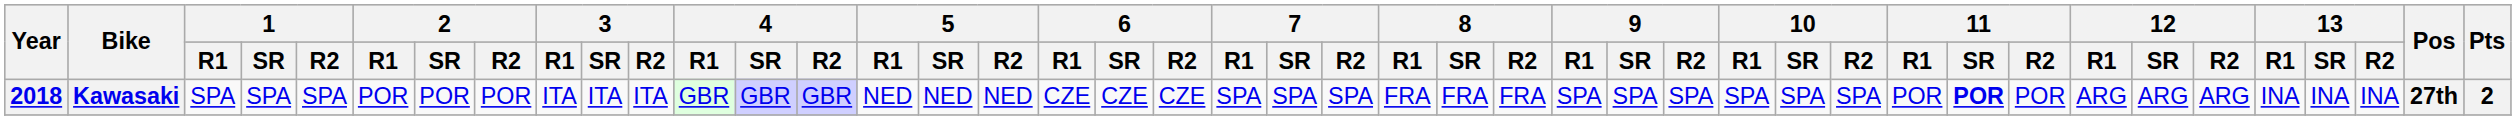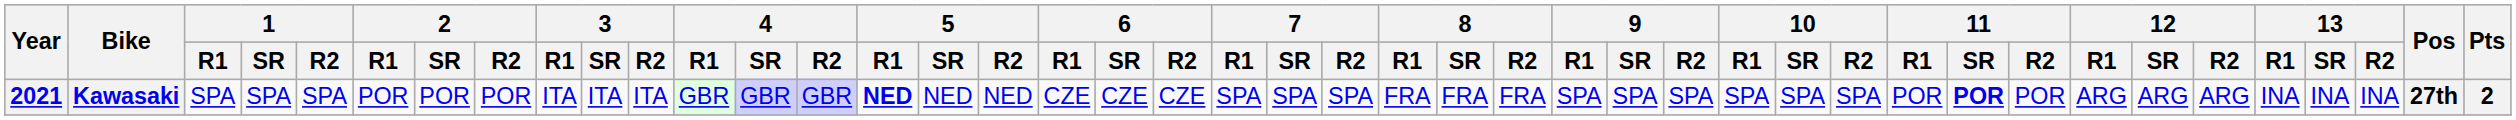 <table class="wikitable" style="text-align:center; font-size:90%">
 <tr>
 <th valign="middle" rowspan=2>Year</th>
 <th valign="middle" rowspan=2>Bike</th>
 <th colspan=3>1</th>
 <th colspan=3>2</th>
 <th colspan=3>3</th>
 <th colspan=3>4</th>
 <th colspan=3>5</th>
 <th colspan=3>6</th>
 <th colspan=3>7</th>
 <th colspan=3>8</th>
 <th colspan=3>9</th>
 <th colspan=3>10</th>
 <th colspan=3>11</th>
 <th colspan=3>12</th>
 <th colspan=3>13</th>
 <th rowspan=2>Pos</th>
 <th rowspan=2>Pts</th>
 </tr>
 <tr>
 <th>R1</th>
 <th>SR</th>
 <th>R2</th>
 <th>R1</th>
 <th>SR</th>
 <th>R2</th>
 <th>R1</th>
 <th>SR</th>
 <th>R2</th>
 <th>R1</th>
 <th>SR</th>
 <th>R2</th>
 <th>R1</th>
 <th>SR</th>
 <th>R2</th>
 <th>R1</th>
 <th>SR</th>
 <th>R2</th>
 <th>R1</th>
 <th>SR</th>
 <th>R2</th>
 <th>R1</th>
 <th>SR</th>
 <th>R2</th>
 <th>R1</th>
 <th>SR</th>
 <th>R2</th>
 <th>R1</th>
 <th>SR</th>
 <th>R2</th>
 <th>R1</th>
 <th>SR</th>
 <th>R2</th>
 <th>R1</th>
 <th>SR</th>
 <th>R2</th>
 <th>R1</th>
 <th>SR</th>
 <th>R2</th>
 </tr>
 <tr>
-<th><a href='#'>2018</a></th>
+<th><a href='#'>2021</a></th>
 <th><a href='#'>Kawasaki</a></th>
 <td style="background:#;"><a href='#'>SPA</a><br></td>
 <td style="background:#;"><a href='#'>SPA</a><br></td>
 <td style="background:#;"><a href='#'>SPA</a><br></td>
 <td style="background:#;"><a href='#'>POR</a><br></td>
 <td style="background:#;"><a href='#'>POR</a><br></td>
 <td style="background:#;"><a href='#'>POR</a><br></td>
 <td style="background:#;"><a href='#'>ITA</a><br></td>
 <td style="background:#;"><a href='#'>ITA</a><br></td>
 <td style="background:#;"><a href='#'>ITA</a><br></td>
 <td style="background:#dfffdf;"><a href='#'>GBR</a><br></td>
 <td style="background:#cfcfff;"><a href='#'>GBR</a><br></td>
 <td style="background:#cfcfff;"><a href='#'>GBR</a><br></td>
-<td style="background:#;"><a href='#'>NED</a><br></td>
+<td style="background:#;"><strong><a href='#'>NED</a><br></strong></td>
 <td style="background:#;"><a href='#'>NED</a><br></td>
 <td style="background:#;"><a href='#'>NED</a><br></td>
 <td style="background:#;"><a href='#'>CZE</a><br></td>
 <td style="background:#;"><a href='#'>CZE</a><br></td>
 <td style="background:#;"><a href='#'>CZE</a><br></td>
 <td style="background:#;"><a href='#'>SPA</a><br></td>
 <td style="background:#;"><a href='#'>SPA</a><br></td>
 <td style="background:#;"><a href='#'>SPA</a><br></td>
 <td style="background:#;"><a href='#'>FRA</a><br></td>
 <td style="background:#;"><a href='#'>FRA</a><br></td>
 <td style="background:#;"><a href='#'>FRA</a><br></td>
 <td style="background:#;"><a href='#'>SPA</a><br></td>
 <td style="background:#;"><a href='#'>SPA</a><br></td>
 <td style="background:#;"><a href='#'>SPA</a><br></td>
 <td style="background:#;"><a href='#'>SPA</a><br></td>
 <td style="background:#;"><a href='#'>SPA</a><br></td>
 <td style="background:#;"><a href='#'>SPA</a><br></td>
 <td style="background:#;"><a href='#'>POR</a><br></td>
 <td style="background:#;"><strong><a href='#'>POR</a><br></strong></td>
 <td style="background:#;"><a href='#'>POR</a><br></td>
 <td style="background:#;"><a href='#'>ARG</a><br></td>
 <td style="background:#;"><a href='#'>ARG</a><br></td>
 <td style="background:#;"><a href='#'>ARG</a><br></td>
 <td style="background:#;"><a href='#'>INA</a><br></td>
 <td style="background:#;"><a href='#'>INA</a><br></td>
 <td style="background:#;"><a href='#'>INA</a><br></td>
 <th>27th</th>
 <th>2</th>
 </tr>
 </table>
